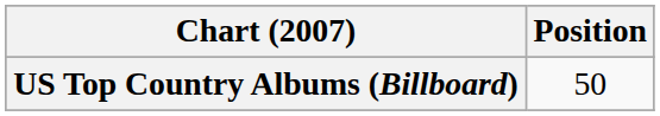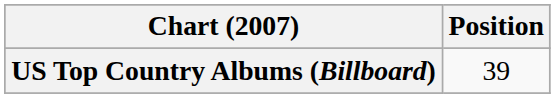 <table class="wikitable plainrowheaders" style="text-align:center">
 <tr>
 <th scope="col">Chart (2007)</th>
 <th scope="col">Position</th>
 </tr>
 <tr>
 <th scope="row">US Top Country Albums (<em>Billboard</em>)</th>
-<td>50</td>
+<td>39</td>
 </tr>
 </table>
